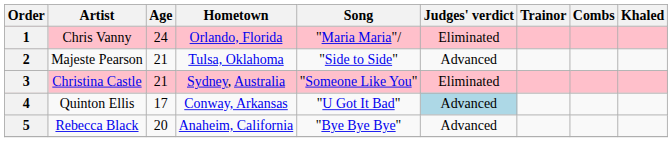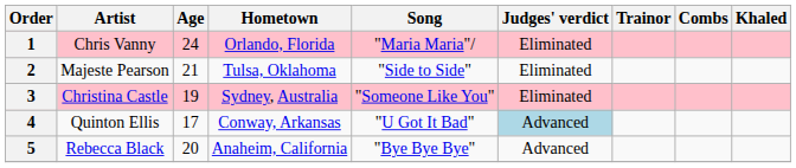 <table class="wikitable plainrowheaders" style="text-align: center;">
 <tr>
 <th>Order</th>
 <th>Artist</th>
 <th>Age</th>
 <th>Hometown</th>
 <th>Song</th>
 <th>Judges' verdict</th>
 <th>Trainor</th>
 <th>Combs</th>
 <th>Khaled</th>
 </tr>
 <tr bgcolor=pink>
 <th>1</th>
 <td>Chris Vanny</td>
 <td>24</td>
 <td><a href='#'>Orlando, Florida</a></td>
 <td>"<a href='#'>Maria Maria</a>"/<br></td>
 <td>Eliminated</td>
 <td style="text-align:center;"></td>
 <td style="text-align:center;"></td>
 <td style="text-align:center;"></td>
 </tr>
 <tr>
 <th>2</th>
 <td>Majeste Pearson</td>
 <td>21</td>
 <td><a href='#'>Tulsa, Oklahoma</a></td>
 <td>"<a href='#'>Side to Side</a>"</td>
-<td>Advanced</td>
+<td>Eliminated</td>
 <td style="text-align:center;"></td>
 <td style="text-align:center;"></td>
 <td style="text-align:center;"></td>
 </tr>
 <tr bgcolor=pink>
 <th>3</th>
 <td><a href='#'>Christina Castle</a></td>
-<td>21</td>
+<td>19</td>
 <td><a href='#'>Sydney</a>, <a href='#'>Australia</a></td>
 <td>"<a href='#'>Someone Like You</a>"</td>
 <td>Eliminated</td>
 <td style="text-align:center;"></td>
 <td style="text-align:center;"></td>
 <td style="text-align:center;"></td>
 </tr>
 <tr>
 <th>4</th>
 <td>Quinton Ellis</td>
 <td>17</td>
 <td><a href='#'>Conway, Arkansas</a></td>
 <td>"<a href='#'>U Got It Bad</a>"</td>
 <td style="background: lightblue;">Advanced</td>
 <td style="text-align:center;"></td>
 <td style="text-align:center;"></td>
 <td style="text-align:center;"></td>
 </tr>
 <tr>
 <th>5</th>
 <td><a href='#'>Rebecca Black</a></td>
 <td>20</td>
 <td><a href='#'>Anaheim, California</a></td>
 <td>"<a href='#'>Bye Bye Bye</a>"</td>
 <td>Advanced</td>
 <td style="text-align:center;"></td>
 <td style="text-align:center;"></td>
 <td style="text-align:center;"></td>
 </tr>
 <tr>
 </tr>
 </table>
